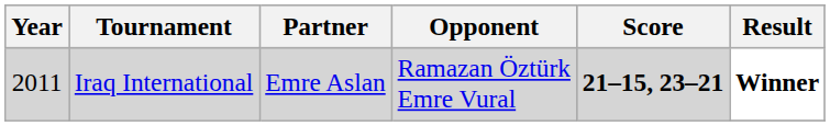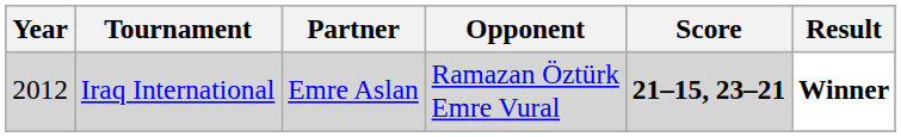 <table class="sortable wikitable" style="font-size: 90%;">
 <tr>
 <th>Year</th>
 <th>Tournament</th>
 <th>Partner</th>
 <th>Opponent</th>
 <th>Score</th>
 <th>Result</th>
 </tr>
 <tr style="background:#D5D5D5">
-<td align="center">2011</td>
+<td align="center">2012</td>
 <td align="left"><a href='#'>Iraq International</a></td>
 <td align="left"> <a href='#'>Emre Aslan</a></td>
 <td align="left"> <a href='#'>Ramazan Öztürk</a><br> <a href='#'>Emre Vural</a></td>
 <td align="left"><strong>21–15, 23–21</strong></td>
 <td style="text-align:left; background:white"> <strong>Winner</strong></td>
 </tr>
 </table>
